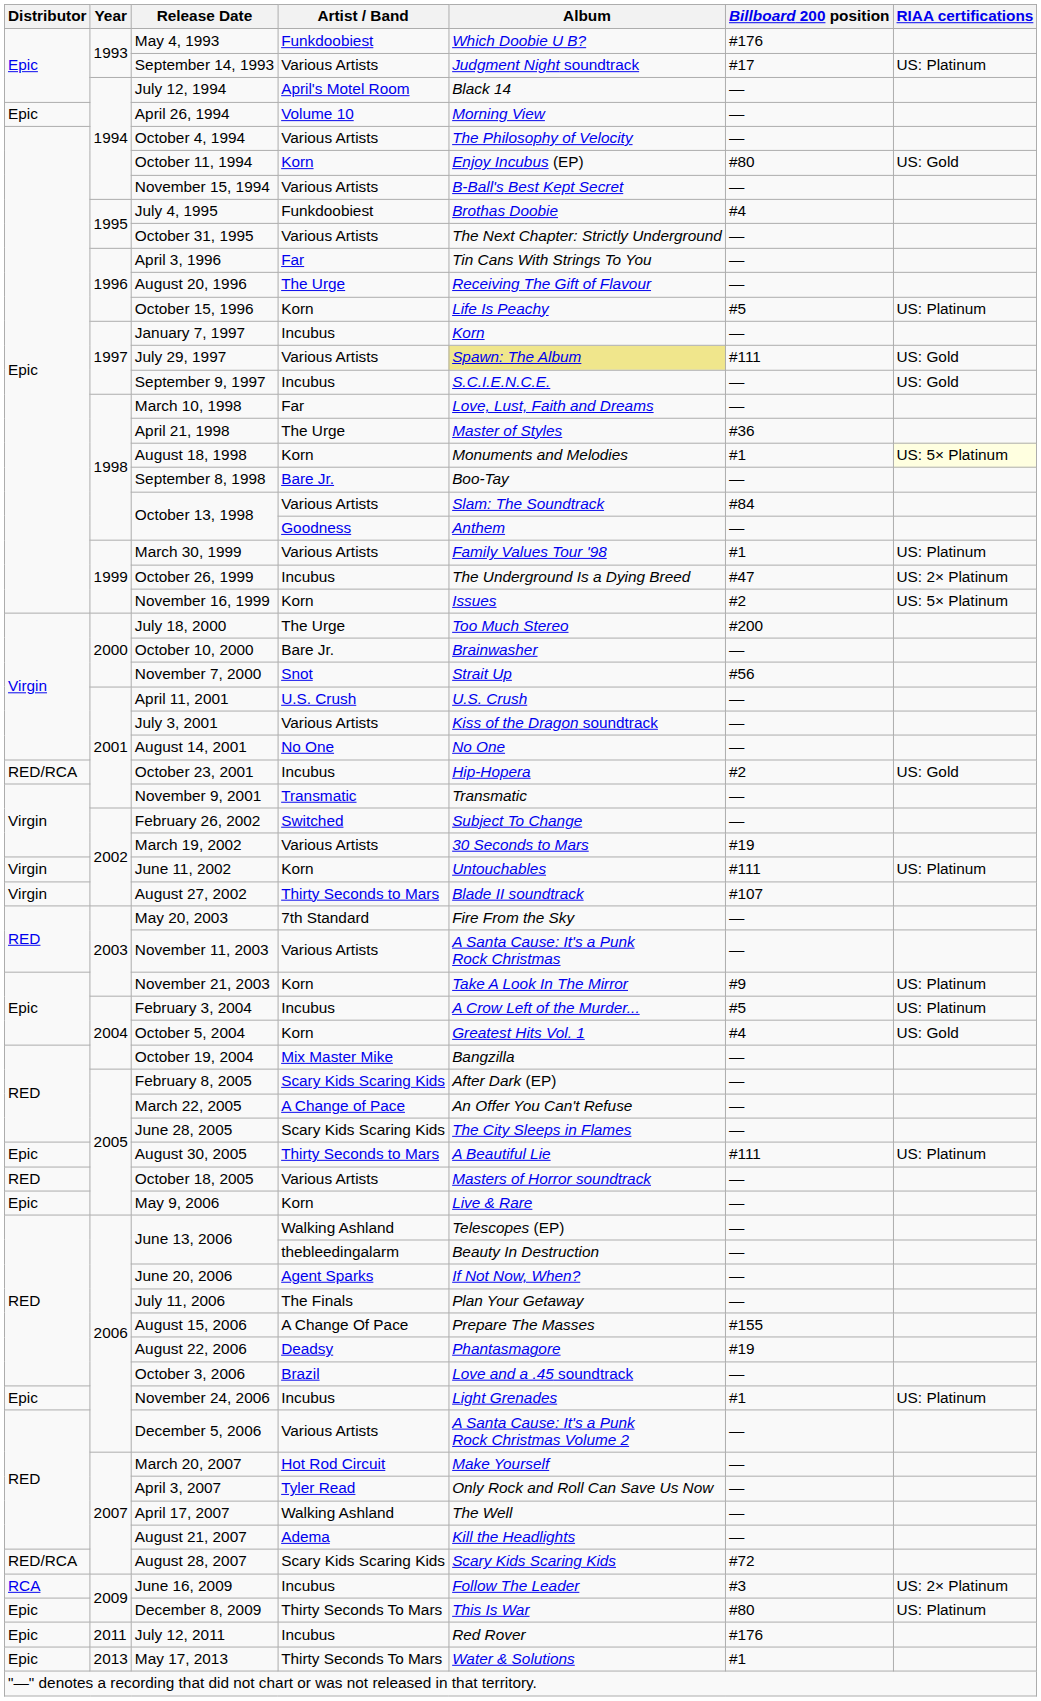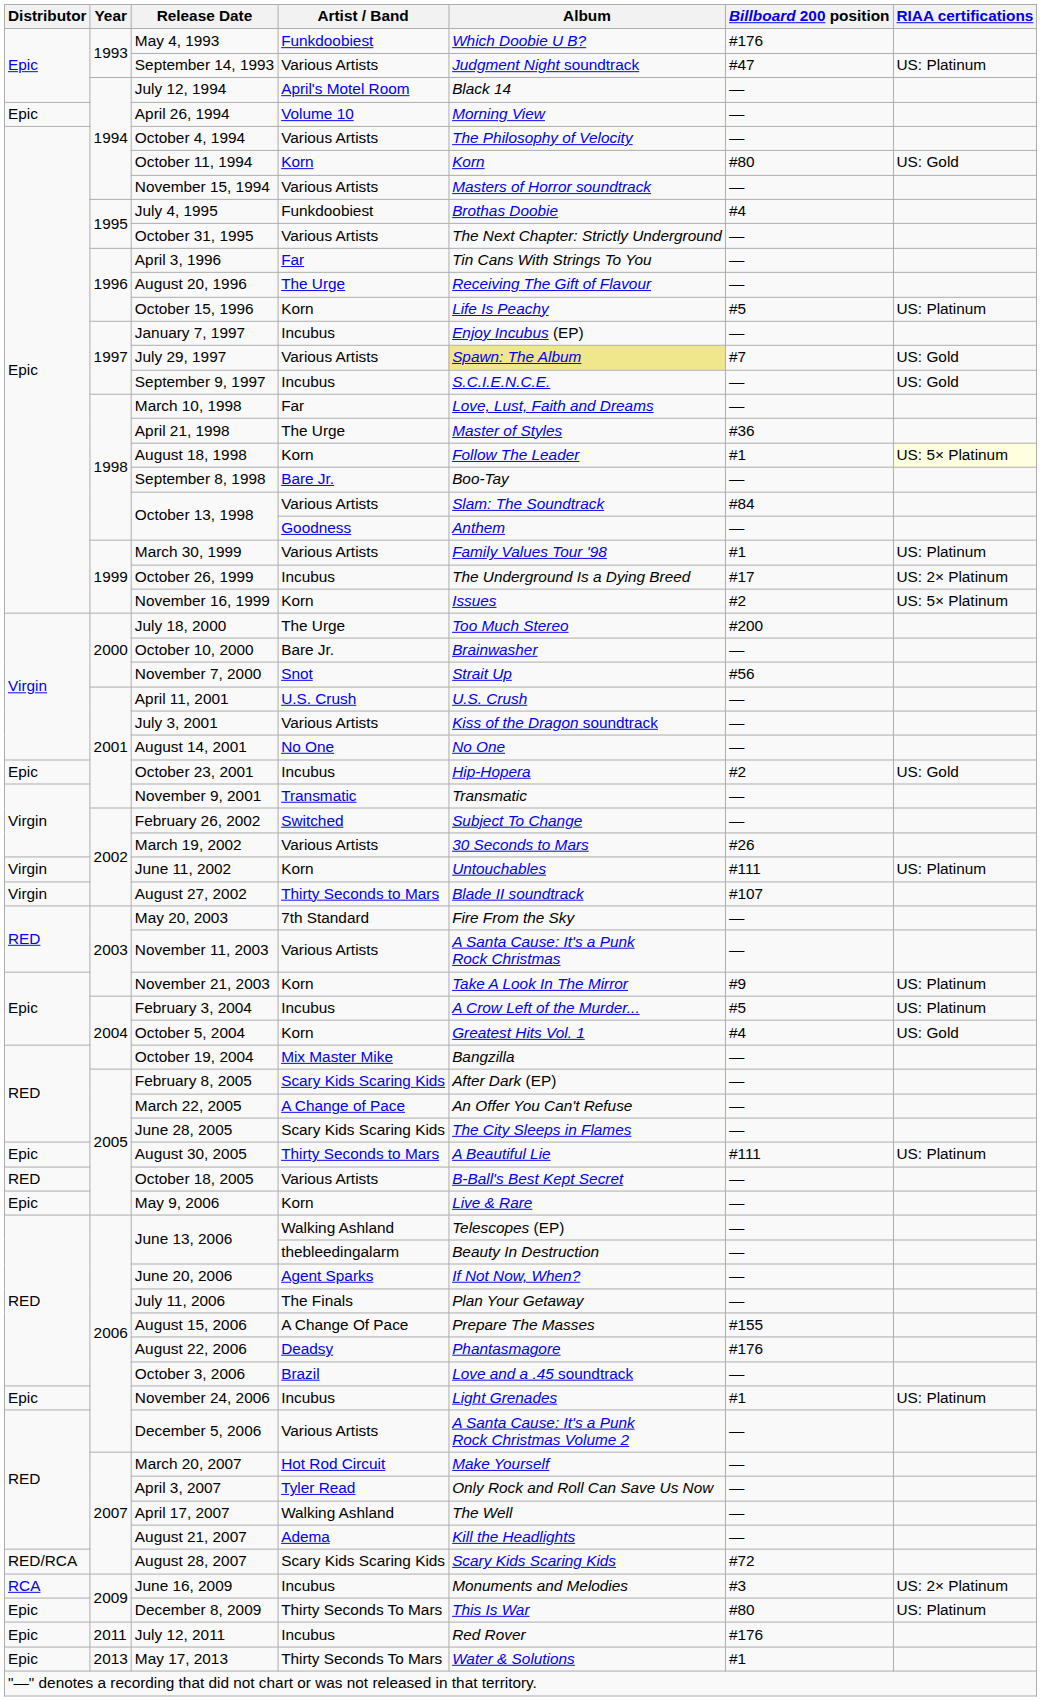 <table class="wikitable sortable">
 <tr>
 <th>Distributor</th>
 <th>Year</th>
 <th>Release Date</th>
 <th>Artist / Band</th>
 <th>Album</th>
 <th><a href='#'><em>Billboard</em> 200</a> position</th>
 <th><a href='#'>RIAA certifications</a></th>
 </tr>
 <tr>
 <td rowspan="3"><a href='#'>Epic</a></td>
 <td rowspan="2">1993</td>
 <td>May 4, 1993</td>
 <td><a href='#'>Funkdoobiest</a></td>
 <td><em><a href='#'>Which Doobie U B?</a></em></td>
 <td>#176</td>
 <td></td>
 </tr>
 <tr>
 <td>September 14, 1993</td>
 <td>Various Artists</td>
 <td><a href='#'><em>Judgment Night</em> soundtrack</a></td>
-<td>#17</td>
+<td>#47</td>
 <td>US: Platinum</td>
 </tr>
 <tr>
 <td rowspan="5">1994</td>
 <td>July 12, 1994</td>
 <td><a href='#'>April's Motel Room</a></td>
 <td><em>Black 14</em></td>
 <td>—</td>
 <td></td>
 </tr>
 <tr>
 <td>Epic</td>
 <td>April 26, 1994</td>
 <td><a href='#'>Volume 10</a></td>
 <td><em><a href='#'>Morning View</a></em></td>
 <td>—</td>
 <td></td>
 </tr>
 <tr>
 <td rowspan="20">Epic</td>
 <td>October 4, 1994</td>
 <td>Various Artists</td>
 <td><em><a href='#'>The Philosophy of Velocity</a></em></td>
 <td>—</td>
 <td></td>
 </tr>
 <tr>
 <td>October 11, 1994</td>
 <td><a href='#'>Korn</a></td>
-<td><em><a href='#'>Enjoy Incubus</a></em> (EP)</td>
+<td><em><a href='#'>Korn</a></em></td>
 <td>#80</td>
 <td>US: Gold</td>
 </tr>
 <tr>
 <td>November 15, 1994</td>
 <td>Various Artists</td>
-<td><em><a href='#'>B-Ball's Best Kept Secret</a></em></td>
+<td><em><a href='#'>Masters of Horror soundtrack</a></em></td>
 <td>—</td>
 <td></td>
 </tr>
 <tr>
 <td rowspan="2">1995</td>
 <td>July 4, 1995</td>
 <td>Funkdoobiest</td>
 <td><em><a href='#'>Brothas Doobie</a></em></td>
 <td>#4</td>
 <td></td>
 </tr>
 <tr>
 <td>October 31, 1995</td>
 <td>Various Artists</td>
 <td><em>The Next Chapter: Strictly Underground</em></td>
 <td>—</td>
 <td></td>
 </tr>
 <tr>
 <td rowspan="3">1996</td>
 <td>April 3, 1996</td>
 <td><a href='#'>Far</a></td>
 <td><em>Tin Cans With Strings To You</em></td>
 <td>—</td>
 <td></td>
 </tr>
 <tr>
 <td>August 20, 1996</td>
 <td><a href='#'>The Urge</a></td>
 <td><em><a href='#'>Receiving The Gift of Flavour</a></em></td>
 <td>—</td>
 <td></td>
 </tr>
 <tr>
 <td>October 15, 1996</td>
 <td>Korn</td>
 <td><em><a href='#'>Life Is Peachy</a></em></td>
 <td>#5</td>
 <td>US: Platinum</td>
 </tr>
 <tr>
 <td rowspan="3">1997</td>
 <td>January 7, 1997</td>
 <td>Incubus</td>
-<td><em><a href='#'>Korn</a></em></td>
+<td><em><a href='#'>Enjoy Incubus</a></em> (EP)</td>
 <td>—</td>
 <td></td>
 </tr>
 <tr>
 <td>July 29, 1997</td>
 <td>Various Artists</td>
 <td style="background: khaki;"><em><a href='#'>Spawn: The Album</a></em></td>
-<td>#111</td>
+<td>#7</td>
 <td>US: Gold</td>
 </tr>
 <tr>
 <td>September 9, 1997</td>
 <td>Incubus</td>
 <td><em><a href='#'>S.C.I.E.N.C.E.</a></em></td>
 <td>—</td>
 <td>US: Gold</td>
 </tr>
 <tr>
 <td rowspan="6">1998</td>
 <td>March 10, 1998</td>
 <td>Far</td>
 <td><em><a href='#'>Love, Lust, Faith and Dreams</a></em></td>
 <td>—</td>
 <td></td>
 </tr>
 <tr>
 <td>April 21, 1998</td>
 <td>The Urge</td>
 <td><em><a href='#'>Master of Styles</a></em></td>
 <td>#36</td>
 <td></td>
 </tr>
 <tr>
 <td>August 18, 1998</td>
 <td>Korn</td>
-<td><em>Monuments and Melodies</em></td>
+<td><em><a href='#'>Follow The Leader</a></em></td>
 <td>#1</td>
 <td style="background: lightyellow;">US: 5× Platinum</td>
 </tr>
 <tr>
 <td>September 8, 1998</td>
 <td><a href='#'>Bare Jr.</a></td>
 <td><em>Boo-Tay</em></td>
 <td>—</td>
 <td></td>
 </tr>
 <tr>
 <td rowspan="2">October 13, 1998</td>
 <td>Various Artists</td>
 <td><em><a href='#'>Slam: The Soundtrack</a></em></td>
 <td>#84</td>
 <td></td>
 </tr>
 <tr>
 <td><a href='#'>Goodness</a></td>
 <td><em><a href='#'>Anthem</a></em></td>
 <td>—</td>
 <td></td>
 </tr>
 <tr>
 <td rowspan="3">1999</td>
 <td>March 30, 1999</td>
 <td>Various Artists</td>
 <td><em><a href='#'>Family Values Tour '98</a></em></td>
 <td>#1</td>
 <td>US: Platinum</td>
 </tr>
 <tr>
 <td>October 26, 1999</td>
 <td>Incubus</td>
 <td><em>The Underground Is a Dying Breed</em></td>
-<td>#47</td>
+<td>#17</td>
 <td>US: 2× Platinum</td>
 </tr>
 <tr>
 <td>November 16, 1999</td>
 <td>Korn</td>
 <td><em><a href='#'>Issues</a></em></td>
 <td>#2</td>
 <td>US: 5× Platinum</td>
 </tr>
 <tr>
 <td rowspan="6"><a href='#'>Virgin</a></td>
 <td rowspan="3">2000</td>
 <td>July 18, 2000</td>
 <td>The Urge</td>
 <td><em><a href='#'>Too Much Stereo</a></em></td>
 <td>#200</td>
 <td></td>
 </tr>
 <tr>
 <td>October 10, 2000</td>
 <td>Bare Jr.</td>
 <td><em><a href='#'>Brainwasher</a></em></td>
 <td>—</td>
 <td></td>
 </tr>
 <tr>
 <td>November 7, 2000</td>
 <td><a href='#'>Snot</a></td>
 <td><em><a href='#'>Strait Up</a></em></td>
 <td>#56</td>
 <td></td>
 </tr>
 <tr>
 <td rowspan="5">2001</td>
 <td>April 11, 2001</td>
 <td><a href='#'>U.S. Crush</a></td>
 <td><em><a href='#'>U.S. Crush</a></em></td>
 <td>—</td>
 <td></td>
 </tr>
 <tr>
 <td>July 3, 2001</td>
 <td>Various Artists</td>
 <td><a href='#'><em>Kiss of the Dragon</em> soundtrack</a></td>
 <td>—</td>
 <td></td>
 </tr>
 <tr>
 <td>August 14, 2001</td>
 <td><a href='#'>No One</a></td>
 <td><em><a href='#'>No One</a></em></td>
 <td>—</td>
 <td></td>
 </tr>
 <tr>
-<td>RED/RCA</td>
+<td>Epic</td>
 <td>October 23, 2001</td>
 <td>Incubus</td>
 <td><em><a href='#'>Hip-Hopera</a></em></td>
 <td>#2</td>
 <td>US: Gold</td>
 </tr>
 <tr>
 <td rowspan="3">Virgin</td>
 <td>November 9, 2001</td>
 <td><a href='#'>Transmatic</a></td>
 <td><em>Transmatic</em></td>
 <td>—</td>
 <td></td>
 </tr>
 <tr>
 <td rowspan="4">2002</td>
 <td>February 26, 2002</td>
 <td><a href='#'>Switched</a></td>
 <td><em><a href='#'>Subject To Change</a></em></td>
 <td>—</td>
 <td></td>
 </tr>
 <tr>
 <td>March 19, 2002</td>
 <td>Various Artists</td>
 <td><em><a href='#'>30 Seconds to Mars</a></em></td>
-<td>#19</td>
+<td>#26</td>
 <td></td>
 </tr>
 <tr>
 <td>Virgin</td>
 <td>June 11, 2002</td>
 <td>Korn</td>
 <td><em><a href='#'>Untouchables</a></em></td>
 <td>#111</td>
 <td>US: Platinum</td>
 </tr>
 <tr>
 <td>Virgin</td>
 <td>August 27, 2002</td>
 <td><a href='#'>Thirty Seconds to Mars</a></td>
 <td><em><a href='#'>Blade II soundtrack</a></em></td>
 <td>#107</td>
 <td></td>
 </tr>
 <tr>
 <td rowspan="2"><a href='#'>RED</a></td>
 <td rowspan="3">2003</td>
 <td>May 20, 2003</td>
 <td>7th Standard</td>
 <td><em>Fire From the Sky</em></td>
 <td>—</td>
 <td></td>
 </tr>
 <tr>
 <td>November 11, 2003</td>
 <td>Various Artists</td>
 <td><em><a href='#'>A Santa Cause: It's a Punk<br> Rock Christmas</a></em></td>
 <td>—</td>
 <td></td>
 </tr>
 <tr>
 <td rowspan="3">Epic</td>
 <td>November 21, 2003</td>
 <td>Korn</td>
 <td><em><a href='#'>Take A Look In The Mirror</a></em></td>
 <td>#9</td>
 <td>US: Platinum</td>
 </tr>
 <tr>
 <td rowspan="3">2004</td>
 <td>February 3, 2004</td>
 <td>Incubus</td>
 <td><em><a href='#'>A Crow Left of the Murder...</a></em></td>
 <td>#5</td>
 <td>US: Platinum</td>
 </tr>
 <tr>
 <td>October 5, 2004</td>
 <td>Korn</td>
 <td><em><a href='#'>Greatest Hits Vol. 1</a></em></td>
 <td>#4</td>
 <td>US: Gold</td>
 </tr>
 <tr>
 <td rowspan="4">RED</td>
 <td>October 19, 2004</td>
 <td><a href='#'>Mix Master Mike</a></td>
 <td><em>Bangzilla</em></td>
 <td>—</td>
 <td></td>
 </tr>
 <tr>
 <td rowspan="6">2005</td>
 <td>February 8, 2005</td>
 <td><a href='#'>Scary Kids Scaring Kids</a></td>
 <td><em>After Dark</em> (EP)</td>
 <td>—</td>
 <td></td>
 </tr>
 <tr>
 <td>March 22, 2005</td>
 <td><a href='#'>A Change of Pace</a></td>
 <td><em>An Offer You Can't Refuse</em></td>
 <td>—</td>
 <td></td>
 </tr>
 <tr>
 <td>June 28, 2005</td>
 <td>Scary Kids Scaring Kids</td>
 <td><em><a href='#'>The City Sleeps in Flames</a></em></td>
 <td>—</td>
 <td></td>
 </tr>
 <tr>
 <td>Epic</td>
 <td>August 30, 2005</td>
 <td><a href='#'>Thirty Seconds to Mars</a></td>
 <td><em><a href='#'>A Beautiful Lie</a></em></td>
 <td>#111</td>
 <td>US: Platinum</td>
 </tr>
 <tr>
 <td>RED</td>
 <td>October 18, 2005</td>
 <td>Various Artists</td>
-<td><em><a href='#'>Masters of Horror soundtrack</a></em></td>
+<td><em><a href='#'>B-Ball's Best Kept Secret</a></em></td>
 <td>—</td>
 <td></td>
 </tr>
 <tr>
 <td>Epic</td>
 <td>May 9, 2006</td>
 <td>Korn</td>
 <td><em><a href='#'>Live & Rare</a></em></td>
 <td>—</td>
 <td></td>
 </tr>
 <tr>
 <td rowspan="7">RED</td>
 <td rowspan="9">2006</td>
 <td rowspan="2">June 13, 2006</td>
 <td>Walking Ashland</td>
 <td><em>Telescopes</em> (EP)</td>
 <td>—</td>
 <td></td>
 </tr>
 <tr>
 <td>thebleedingalarm</td>
 <td><em>Beauty In Destruction</em></td>
 <td>—</td>
 <td></td>
 </tr>
 <tr>
 <td>June 20, 2006</td>
 <td><a href='#'>Agent Sparks</a></td>
 <td><em><a href='#'>If Not Now, When?</a></em></td>
 <td>—</td>
 <td></td>
 </tr>
 <tr>
 <td>July 11, 2006</td>
 <td>The Finals</td>
 <td><em>Plan Your Getaway</em></td>
 <td>—</td>
 <td></td>
 </tr>
 <tr>
 <td>August 15, 2006</td>
 <td>A Change Of Pace</td>
 <td><em>Prepare The Masses</em></td>
 <td>#155</td>
 <td></td>
 </tr>
 <tr>
 <td>August 22, 2006</td>
 <td><a href='#'>Deadsy</a></td>
 <td><em><a href='#'>Phantasmagore</a></em></td>
-<td>#19</td>
+<td>#176</td>
 <td></td>
 </tr>
 <tr>
 <td>October 3, 2006</td>
 <td><a href='#'>Brazil</a></td>
 <td><a href='#'><em>Love and a .45</em> soundtrack</a></td>
 <td>—</td>
 <td></td>
 </tr>
 <tr>
 <td>Epic</td>
 <td>November 24, 2006</td>
 <td>Incubus</td>
 <td><em><a href='#'>Light Grenades</a></em></td>
 <td>#1</td>
 <td>US: Platinum</td>
 </tr>
 <tr>
 <td rowspan="5">RED</td>
 <td>December 5, 2006</td>
 <td>Various Artists</td>
 <td><em><a href='#'>A Santa Cause: It's a Punk<br> Rock Christmas Volume 2</a></em></td>
 <td>—</td>
 <td></td>
 </tr>
 <tr>
 <td rowspan="5">2007</td>
 <td>March 20, 2007</td>
 <td><a href='#'>Hot Rod Circuit</a></td>
 <td><em><a href='#'>Make Yourself</a></em></td>
 <td>—</td>
 <td></td>
 </tr>
 <tr>
 <td>April 3, 2007</td>
 <td><a href='#'>Tyler Read</a></td>
 <td><em>Only Rock and Roll Can Save Us Now</em></td>
 <td>—</td>
 <td></td>
 </tr>
 <tr>
 <td>April 17, 2007</td>
 <td>Walking Ashland</td>
 <td><em>The Well</em></td>
 <td>—</td>
 <td></td>
 </tr>
 <tr>
 <td>August 21, 2007</td>
 <td><a href='#'>Adema</a></td>
 <td><em><a href='#'>Kill the Headlights</a></em></td>
 <td>—</td>
 <td></td>
 </tr>
 <tr>
 <td>RED/RCA</td>
 <td>August 28, 2007</td>
 <td>Scary Kids Scaring Kids</td>
 <td><em><a href='#'>Scary Kids Scaring Kids</a></em></td>
 <td>#72</td>
 <td></td>
 </tr>
 <tr>
 <td><a href='#'>RCA</a></td>
 <td rowspan="2">2009</td>
 <td>June 16, 2009</td>
 <td>Incubus</td>
-<td><em><a href='#'>Follow The Leader</a></em></td>
+<td><em>Monuments and Melodies</em></td>
 <td>#3</td>
 <td>US: 2× Platinum</td>
 </tr>
 <tr>
 <td>Epic</td>
 <td>December 8, 2009</td>
 <td>Thirty Seconds To Mars</td>
 <td><em><a href='#'>This Is War</a></em></td>
 <td>#80</td>
 <td>US: Platinum</td>
 </tr>
 <tr>
 <td>Epic</td>
 <td>2011</td>
 <td>July 12, 2011</td>
 <td>Incubus</td>
 <td><em>Red Rover</em></td>
 <td>#176</td>
 <td></td>
 </tr>
 <tr>
 <td>Epic</td>
 <td>2013</td>
 <td>May 17, 2013</td>
 <td>Thirty Seconds To Mars</td>
 <td><em><a href='#'>Water & Solutions</a></em></td>
 <td>#1</td>
 <td></td>
 </tr>
 <tr>
 <td colspan="7">"—" denotes a recording that did not chart or was not released in that territory.</td>
 </tr>
 </table>
